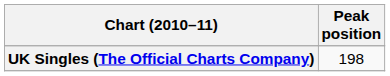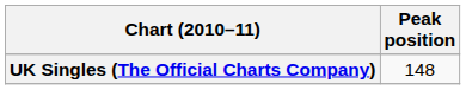 <table class="wikitable sortable plainrowheaders" style="text-align:center">
 <tr>
 <th>Chart (2010–11)</th>
 <th>Peak<br>position</th>
 </tr>
 <tr>
 </tr>
 <tr>
 <th scope="row">UK Singles (<a href='#'>The Official Charts Company</a>)</th>
-<td>198</td>
+<td>148</td>
 </tr>
 <tr>
 </tr>
 <tr>
 </tr>
 <tr>
 </tr>
 </table>
